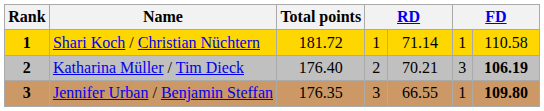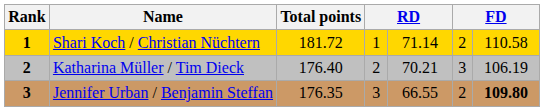 <table class="wikitable sortable">
 <tr>
 <th>Rank</th>
 <th>Name</th>
 <th>Total points</th>
 <th colspan="2" width="80px"><a href='#'>RD</a></th>
 <th colspan="2" width="80px"><a href='#'>FD</a></th>
 </tr>
 <tr bgcolor="gold">
 <td align="center"><strong>1</strong></td>
 <td><a href='#'>Shari Koch</a> / <a href='#'>Christian Nüchtern</a></td>
 <td align="center">181.72</td>
 <td align="center">1</td>
 <td align="center">71.14</td>
-<td align="center">1</td>
+<td align="center">2</td>
 <td align="center">110.58</td>
 </tr>
 <tr bgcolor="silver">
 <td align="center"><strong>2</strong></td>
 <td><a href='#'>Katharina Müller</a> / <a href='#'>Tim Dieck</a></td>
 <td align="center">176.40</td>
 <td align="center">2</td>
 <td align="center">70.21</td>
 <td align="center">3</td>
-<td align="center"><strong>106.19</strong></td>
+<td align="center">106.19</td>
 </tr>
 <tr bgcolor="cc9966">
 <td align="center"><strong>3</strong></td>
 <td><a href='#'>Jennifer Urban</a> / <a href='#'>Benjamin Steffan</a></td>
 <td align="center">176.35</td>
 <td align="center">3</td>
 <td align="center">66.55</td>
-<td align="center">1</td>
+<td align="center">2</td>
 <td align="center"><strong>109.80</strong></td>
 </tr>
 </table>
